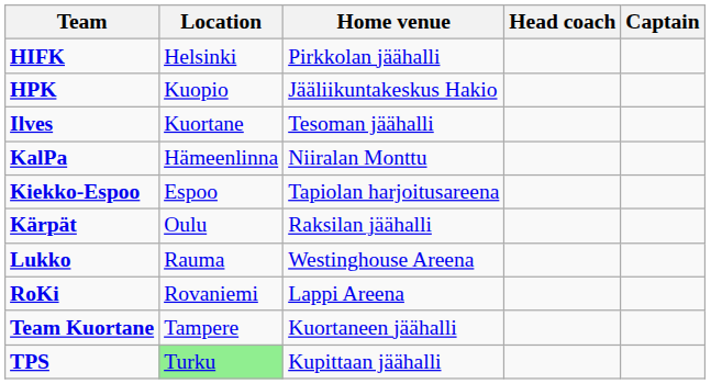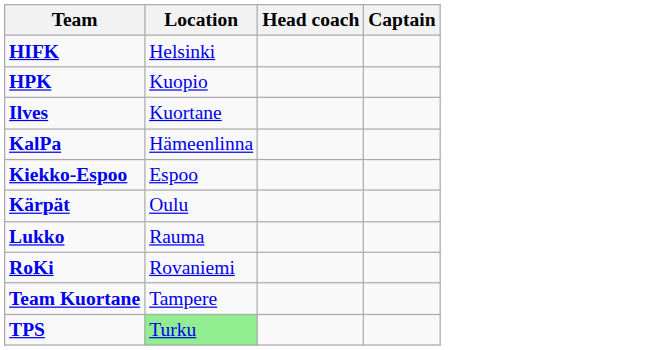 <table class="wikitable sortable" width="">
 <tr style="background:#efefef;">
 <th>Team</th>
 <th>Location</th>
-<th>Home venue</th>
 <th>Head coach</th>
 <th>Captain</th>
 </tr>
 <tr>
 <td><strong><a href='#'>HIFK</a></strong></td>
 <td> <a href='#'>Helsinki</a></td>
-<td><a href='#'>Pirkkolan jäähalli</a></td>
 <td></td>
 <td></td>
 </tr>
 <tr>
 <td><strong><a href='#'>HPK</a></strong></td>
 <td> <a href='#'>Kuopio</a></td>
-<td><a href='#'>Jääliikuntakeskus Hakio</a></td>
 <td></td>
 <td></td>
 </tr>
 <tr>
 <td><strong><a href='#'>Ilves</a></strong></td>
 <td> <a href='#'>Kuortane</a></td>
-<td><a href='#'>Tesoman jäähalli</a></td>
 <td></td>
 <td></td>
 </tr>
 <tr>
 <td><strong><a href='#'>KalPa</a></strong></td>
 <td> <a href='#'>Hämeenlinna</a></td>
-<td><a href='#'>Niiralan Monttu</a></td>
 <td></td>
 <td></td>
 </tr>
 <tr>
 <td><strong><a href='#'>Kiekko-Espoo</a></strong></td>
 <td> <a href='#'>Espoo</a></td>
-<td><a href='#'>Tapiolan harjoitusareena</a></td>
 <td></td>
 <td></td>
 </tr>
 <tr>
 <td><strong><a href='#'>Kärpät</a></strong></td>
 <td> <a href='#'>Oulu</a></td>
-<td><a href='#'>Raksilan jäähalli</a></td>
 <td></td>
 <td></td>
 </tr>
 <tr>
 <td><strong><a href='#'>Lukko</a></strong></td>
 <td> <a href='#'>Rauma</a></td>
-<td><a href='#'>Westinghouse Areena</a></td>
 <td></td>
 <td></td>
 </tr>
 <tr>
 <td><strong><a href='#'>RoKi</a></strong></td>
 <td> <a href='#'>Rovaniemi</a></td>
-<td><a href='#'>Lappi Areena</a></td>
 <td></td>
 <td></td>
 </tr>
 <tr>
 <td><strong><a href='#'>Team Kuortane</a></strong></td>
 <td> <a href='#'>Tampere</a></td>
-<td><a href='#'>Kuortaneen jäähalli</a></td>
 <td></td>
 <td></td>
 </tr>
 <tr>
 <td><strong><a href='#'>TPS</a></strong></td>
 <td style="background: lightgreen;"> <a href='#'>Turku</a></td>
-<td><a href='#'>Kupittaan jäähalli</a></td>
 <td></td>
 <td></td>
 </tr>
 </table>
